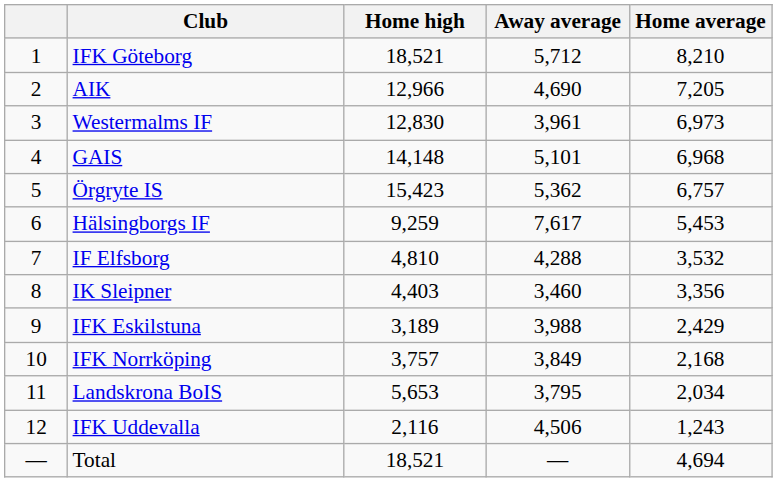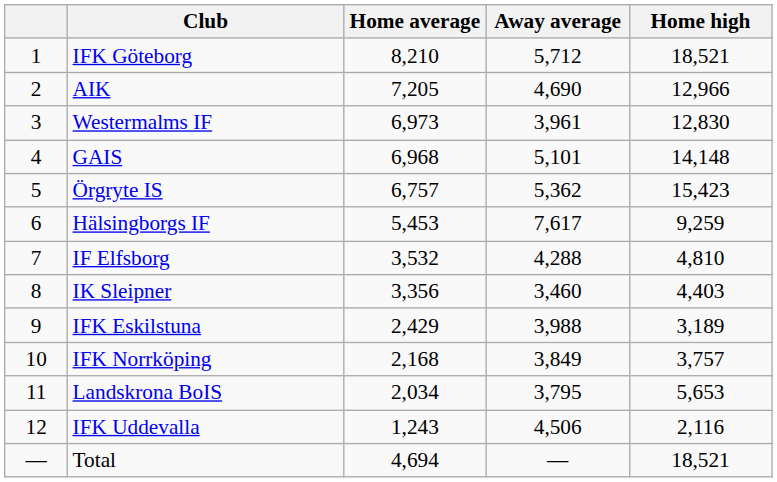 <table class="wikitable" style="text-align: center;">
 <tr>
 <th style="width: 40px;"></th>
 <th style="width: 200px;">Club</th>
+<th style="width: 100px;">Home average</th>
+<th style="width: 100px;">Away average</th>
 <th style="width: 100px;">Home high</th>
-<th style="width: 100px;">Away average</th>
-<th style="width: 100px;">Home average</th>
 </tr>
 <tr>
 <td>1</td>
 <td style="text-align: left;"><a href='#'>IFK Göteborg</a></td>
+<td>8,210</td>
+<td>5,712</td>
 <td>18,521</td>
-<td>5,712</td>
-<td>8,210</td>
 </tr>
 <tr>
 <td>2</td>
 <td style="text-align: left;"><a href='#'>AIK</a></td>
+<td>7,205</td>
+<td>4,690</td>
 <td>12,966</td>
-<td>4,690</td>
-<td>7,205</td>
 </tr>
 <tr>
 <td>3</td>
 <td style="text-align: left;"><a href='#'>Westermalms IF</a></td>
+<td>6,973</td>
+<td>3,961</td>
 <td>12,830</td>
-<td>3,961</td>
-<td>6,973</td>
 </tr>
 <tr>
 <td>4</td>
 <td style="text-align: left;"><a href='#'>GAIS</a></td>
+<td>6,968</td>
+<td>5,101</td>
 <td>14,148</td>
-<td>5,101</td>
-<td>6,968</td>
 </tr>
 <tr>
 <td>5</td>
 <td style="text-align: left;"><a href='#'>Örgryte IS</a></td>
+<td>6,757</td>
+<td>5,362</td>
 <td>15,423</td>
-<td>5,362</td>
-<td>6,757</td>
 </tr>
 <tr>
 <td>6</td>
 <td style="text-align: left;"><a href='#'>Hälsingborgs IF</a></td>
+<td>5,453</td>
+<td>7,617</td>
 <td>9,259</td>
-<td>7,617</td>
-<td>5,453</td>
 </tr>
 <tr>
 <td>7</td>
 <td style="text-align: left;"><a href='#'>IF Elfsborg</a></td>
+<td>3,532</td>
+<td>4,288</td>
 <td>4,810</td>
-<td>4,288</td>
-<td>3,532</td>
 </tr>
 <tr>
 <td>8</td>
 <td style="text-align: left;"><a href='#'>IK Sleipner</a></td>
+<td>3,356</td>
+<td>3,460</td>
 <td>4,403</td>
-<td>3,460</td>
-<td>3,356</td>
 </tr>
 <tr>
 <td>9</td>
 <td style="text-align: left;"><a href='#'>IFK Eskilstuna</a></td>
+<td>2,429</td>
+<td>3,988</td>
 <td>3,189</td>
-<td>3,988</td>
-<td>2,429</td>
 </tr>
 <tr>
 <td>10</td>
 <td style="text-align: left;"><a href='#'>IFK Norrköping</a></td>
+<td>2,168</td>
+<td>3,849</td>
 <td>3,757</td>
-<td>3,849</td>
-<td>2,168</td>
 </tr>
 <tr>
 <td>11</td>
 <td style="text-align: left;"><a href='#'>Landskrona BoIS</a></td>
+<td>2,034</td>
+<td>3,795</td>
 <td>5,653</td>
-<td>3,795</td>
-<td>2,034</td>
 </tr>
 <tr>
 <td>12</td>
 <td style="text-align: left;"><a href='#'>IFK Uddevalla</a></td>
+<td>1,243</td>
+<td>4,506</td>
 <td>2,116</td>
-<td>4,506</td>
-<td>1,243</td>
 </tr>
 <tr>
 <td>—</td>
 <td style="text-align: left;">Total</td>
+<td>4,694</td>
+<td>—</td>
 <td>18,521</td>
-<td>—</td>
-<td>4,694</td>
 </tr>
 </table>
